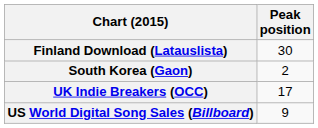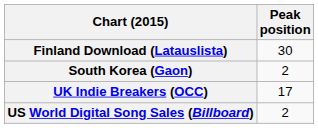 <table class="wikitable sortable plainrowheaders" style="text-align:center">
 <tr>
 <th scope="col">Chart (2015)</th>
 <th scope="col">Peak<br>position</th>
 </tr>
 <tr>
 <th scope="row">Finland Download (<a href='#'>Latauslista</a>)</th>
 <td>30</td>
 </tr>
 <tr>
 <th scope="row">South Korea (<a href='#'>Gaon</a>)</th>
 <td>2</td>
 </tr>
 <tr>
 <th scope="row"><a href='#'>UK Indie Breakers</a> (<a href='#'>OCC</a>)</th>
 <td>17</td>
 </tr>
 <tr>
 <th scope="row">US <a href='#'>World Digital Song Sales</a> (<em><a href='#'>Billboard</a></em>)</th>
-<td>9</td>
+<td>2</td>
 </tr>
 </table>
